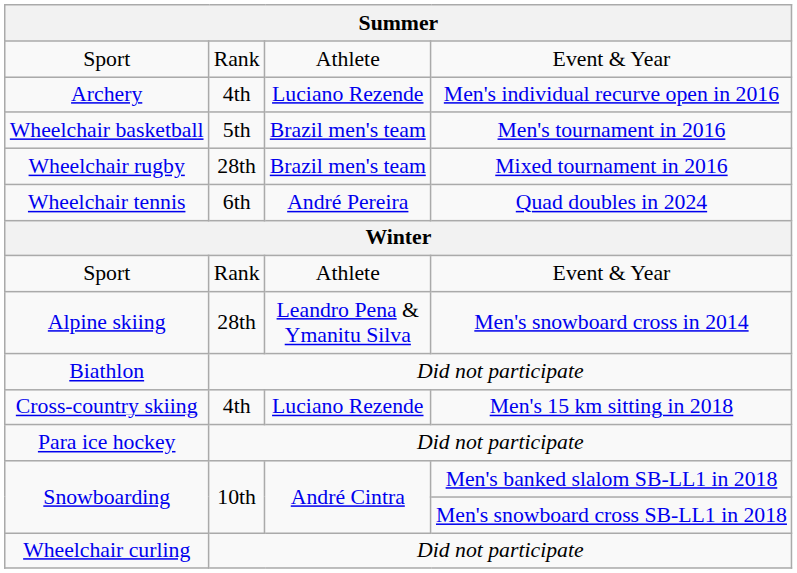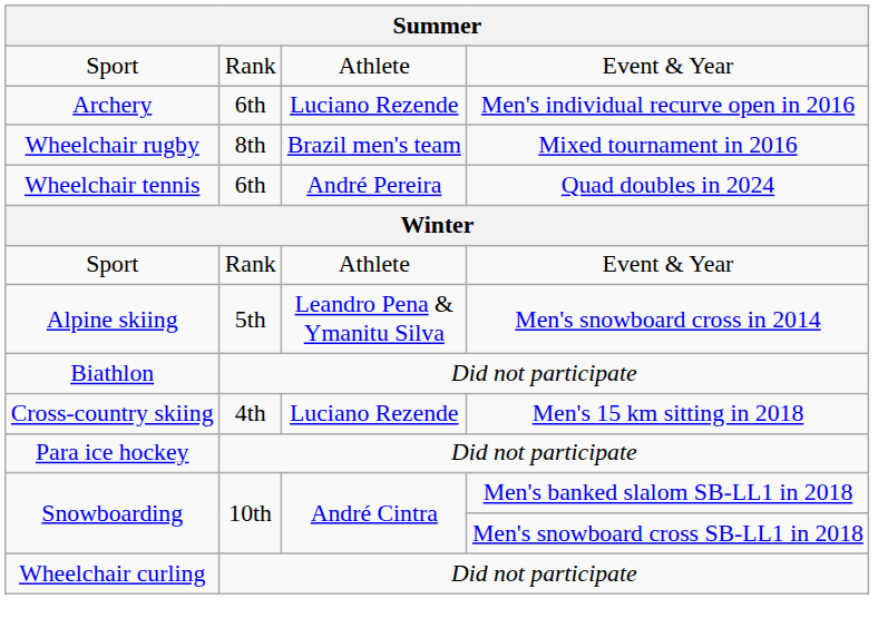 <table class="wikitable" style="text-align:center; font-size:90%;">
 <tr>
 <th colspan=4>Summer</th>
 </tr>
 <tr>
 <td>Sport</td>
 <td>Rank</td>
 <td>Athlete</td>
 <td>Event & Year</td>
 </tr>
 <tr>
 <td> <a href='#'>Archery</a></td>
-<td>4th</td>
+<td>6th</td>
 <td><a href='#'>Luciano Rezende</a></td>
 <td><a href='#'>Men's individual recurve open in 2016</a></td>
 </tr>
 <tr>
-<td> <a href='#'>Wheelchair basketball</a></td>
-<td>5th</td>
-<td><a href='#'>Brazil men's team</a></td>
-<td><a href='#'>Men's tournament in 2016</a></td>
-</tr>
-<tr>
 <td> <a href='#'>Wheelchair rugby</a></td>
-<td>28th</td>
+<td>8th</td>
 <td><a href='#'>Brazil men's team</a></td>
 <td><a href='#'>Mixed tournament in 2016</a></td>
 </tr>
 <tr>
 <td> <a href='#'>Wheelchair tennis</a></td>
 <td>6th</td>
 <td><a href='#'>André Pereira</a></td>
 <td><a href='#'>Quad doubles in 2024</a></td>
 </tr>
 <tr>
 <th colspan=4>Winter</th>
 </tr>
 <tr>
 <td>Sport</td>
 <td>Rank</td>
 <td>Athlete</td>
 <td>Event & Year</td>
 </tr>
 <tr>
 <td> <a href='#'>Alpine skiing</a></td>
-<td>28th</td>
+<td>5th</td>
 <td><a href='#'>Leandro Pena</a> &<br><a href='#'>Ymanitu Silva</a></td>
 <td><a href='#'>Men's snowboard cross in 2014</a></td>
 </tr>
 <tr>
 <td> <a href='#'>Biathlon</a></td>
 <td colspan=3><em>Did not participate</em></td>
 </tr>
 <tr>
 <td> <a href='#'>Cross-country skiing</a></td>
 <td>4th</td>
 <td><a href='#'>Luciano Rezende</a></td>
 <td><a href='#'>Men's 15 km sitting in 2018</a></td>
 </tr>
 <tr>
 <td> <a href='#'>Para ice hockey</a></td>
 <td colspan=3><em>Did not participate</em></td>
 </tr>
 <tr>
 <td rowspan=2> <a href='#'>Snowboarding</a></td>
 <td rowspan=2>10th</td>
 <td rowspan=2><a href='#'>André Cintra</a></td>
 <td><a href='#'>Men's banked slalom SB-LL1 in 2018</a></td>
 </tr>
 <tr>
 <td><a href='#'>Men's snowboard cross SB-LL1 in 2018</a></td>
 </tr>
 <tr>
 <td> <a href='#'>Wheelchair curling</a></td>
 <td colspan=3><em>Did not participate</em></td>
 </tr>
 </table>
